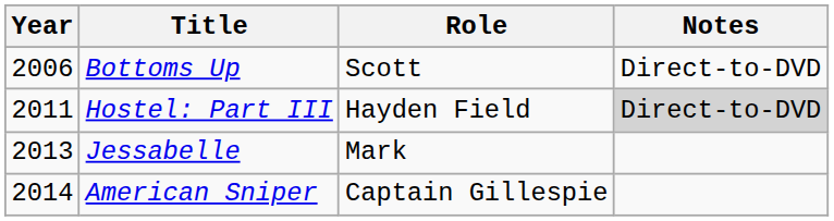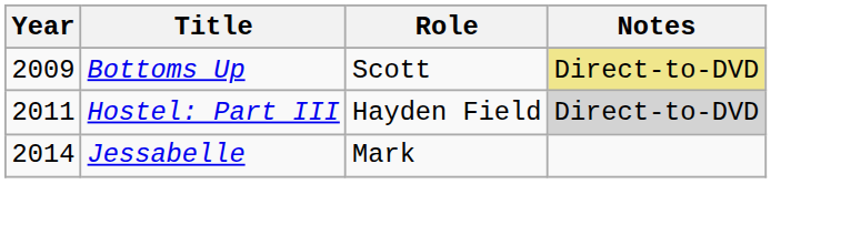 <table class="wikitable sortable">
 <tr>
 <th>Year</th>
 <th>Title</th>
 <th>Role</th>
 <th class="unsortable">Notes</th>
 </tr>
 <tr>
-<td>2006</td>
+<td>2009</td>
 <td><em><a href='#'>Bottoms Up</a></em></td>
 <td>Scott</td>
-<td>Direct-to-DVD</td>
+<td style="background: khaki;">Direct-to-DVD</td>
 </tr>
 <tr>
 <td>2011</td>
 <td><em><a href='#'>Hostel: Part III</a></em></td>
 <td>Hayden Field</td>
 <td style="background: lightgrey;">Direct-to-DVD</td>
 </tr>
 <tr>
-<td>2013</td>
+<td>2014</td>
 <td><em><a href='#'>Jessabelle</a></em></td>
 <td>Mark</td>
 <td></td>
 </tr>
-<tr>
-<td>2014</td>
-<td><em><a href='#'>American Sniper</a></em></td>
-<td>Captain Gillespie</td>
-<td></td>
-</tr>
 </table>
